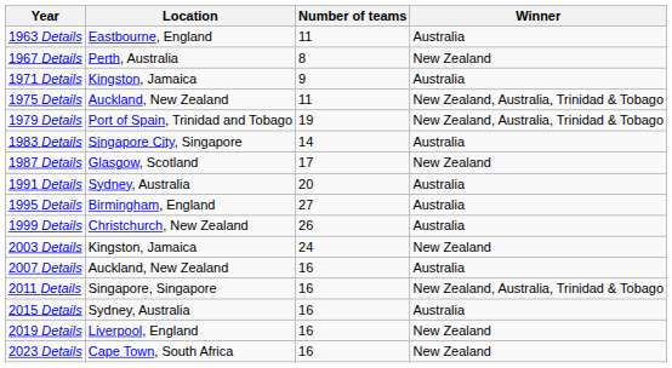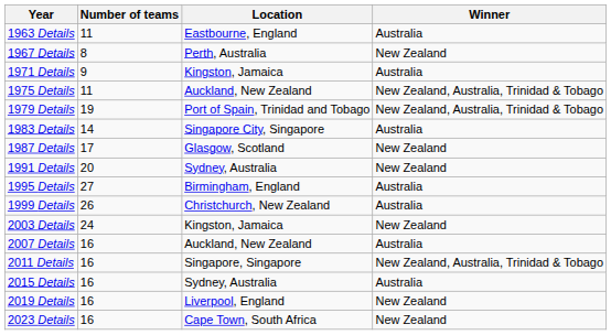 <table class="wikitable" style="font-size:95%;">
 <tr>
 <th>Year</th>
+<th>Number of teams</th>
 <th>Location</th>
-<th>Number of teams</th>
 <th>Winner</th>
 </tr>
 <tr>
 <td><a href='#'>1963 <em>Details</em></a></td>
+<td>11</td>
 <td><a href='#'>Eastbourne</a>, England</td>
-<td>11</td>
 <td>Australia</td>
 </tr>
 <tr>
 <td><a href='#'>1967 <em>Details</em></a></td>
+<td>8</td>
 <td><a href='#'>Perth</a>, Australia</td>
-<td>8</td>
 <td>New Zealand</td>
 </tr>
 <tr>
 <td><a href='#'>1971 <em>Details</em></a></td>
+<td>9</td>
 <td><a href='#'>Kingston</a>, Jamaica</td>
-<td>9</td>
 <td>Australia</td>
 </tr>
 <tr>
 <td><a href='#'>1975 <em>Details</em></a></td>
+<td>11</td>
 <td><a href='#'>Auckland</a>, New Zealand</td>
-<td>11</td>
 <td>New Zealand, Australia, Trinidad & Tobago</td>
 </tr>
 <tr>
 <td><a href='#'>1979 <em>Details</em></a></td>
+<td>19</td>
 <td><a href='#'>Port of Spain</a>, Trinidad and Tobago</td>
-<td>19</td>
 <td>New Zealand, Australia, Trinidad & Tobago</td>
 </tr>
 <tr>
 <td><a href='#'>1983 <em>Details</em></a></td>
+<td>14</td>
 <td><a href='#'>Singapore City</a>, Singapore</td>
-<td>14</td>
 <td>Australia</td>
 </tr>
 <tr>
 <td><a href='#'>1987 <em>Details</em></a></td>
+<td>17</td>
 <td><a href='#'>Glasgow</a>, Scotland</td>
-<td>17</td>
 <td>New Zealand</td>
 </tr>
 <tr>
 <td><a href='#'>1991 <em>Details</em></a></td>
+<td>20</td>
 <td><a href='#'>Sydney</a>, Australia</td>
-<td>20</td>
-<td>Australia</td>
+<td>New Zealand</td>
 </tr>
 <tr>
 <td><a href='#'>1995 <em>Details</em></a></td>
+<td>27</td>
 <td><a href='#'>Birmingham</a>, England</td>
-<td>27</td>
 <td>Australia</td>
 </tr>
 <tr>
 <td><a href='#'>1999 <em>Details</em></a></td>
+<td>26</td>
 <td><a href='#'>Christchurch</a>, New Zealand</td>
-<td>26</td>
 <td>Australia</td>
 </tr>
 <tr>
 <td><a href='#'>2003 <em>Details</em></a></td>
+<td>24</td>
 <td>Kingston, Jamaica</td>
-<td>24</td>
 <td>New Zealand</td>
 </tr>
 <tr>
 <td><a href='#'>2007 <em>Details</em></a></td>
+<td>16</td>
 <td>Auckland, New Zealand</td>
-<td>16</td>
 <td>Australia</td>
 </tr>
 <tr>
 <td><a href='#'>2011 <em>Details</em></a></td>
+<td>16</td>
 <td>Singapore, Singapore</td>
-<td>16</td>
 <td>New Zealand, Australia, Trinidad & Tobago</td>
 </tr>
 <tr>
 <td><a href='#'>2015 <em>Details</em></a></td>
+<td>16</td>
 <td>Sydney, Australia</td>
-<td>16</td>
 <td>Australia</td>
 </tr>
 <tr>
 <td><a href='#'>2019 <em>Details</em></a></td>
+<td>16</td>
 <td><a href='#'>Liverpool</a>, England</td>
-<td>16</td>
 <td>New Zealand</td>
 </tr>
 <tr>
 <td><a href='#'>2023 <em>Details</em></a></td>
+<td>16</td>
 <td><a href='#'>Cape Town</a>, South Africa</td>
-<td>16</td>
 <td>New Zealand</td>
 </tr>
 </table>
